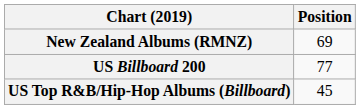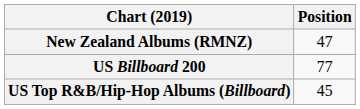 <table class="wikitable sortable plainrowheaders" style="text-align:center">
 <tr>
 <th scope="col">Chart (2019)</th>
 <th scope="col">Position</th>
 </tr>
 <tr>
 <th scope="row">New Zealand Albums (RMNZ)</th>
-<td>69</td>
+<td>47</td>
 </tr>
 <tr>
 <th scope="row">US <em>Billboard</em> 200</th>
 <td>77</td>
 </tr>
 <tr>
 <th scope="row">US Top R&B/Hip-Hop Albums (<em>Billboard</em>)</th>
 <td>45</td>
 </tr>
 </table>
